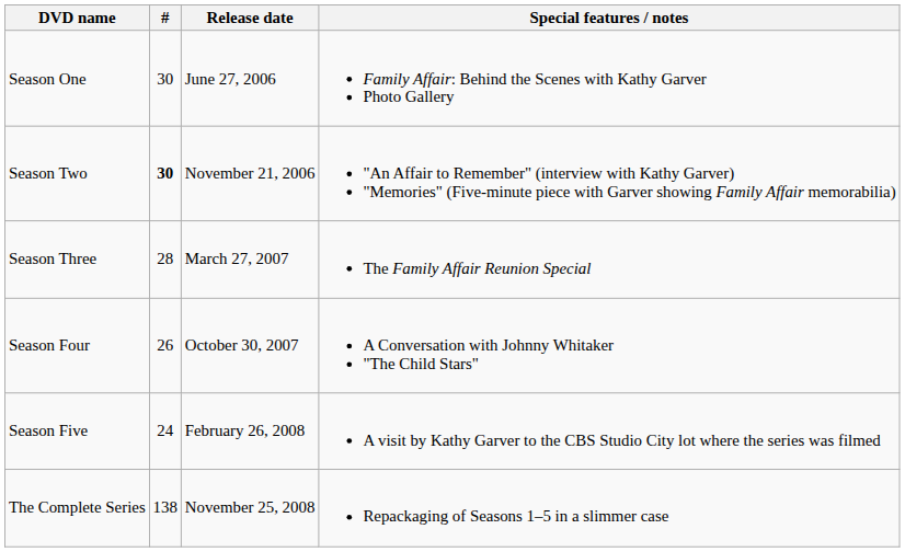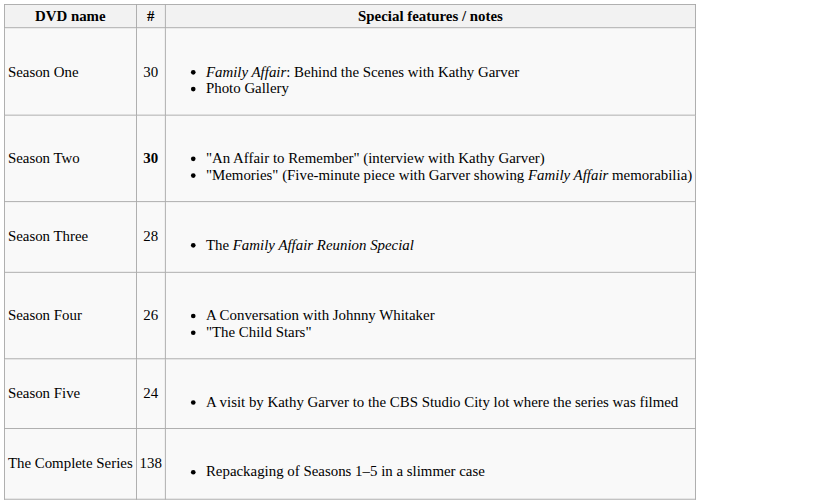 <table class="wikitable">
 <tr>
 <th>DVD name</th>
 <th> #</th>
-<th>Release date</th>
 <th>Special features / notes</th>
 </tr>
 <tr>
 <td>Season One</td>
 <td style="text-align:center;">30</td>
-<td>June 27, 2006</td>
 <td><br><ul><li><em>Family Affair</em>: Behind the Scenes with Kathy Garver</li><li>Photo Gallery</li></ul></td>
 </tr>
 <tr>
 <td>Season Two</td>
 <td style="text-align:center;"><strong>30</strong></td>
-<td>November 21, 2006</td>
 <td><br><ul><li>"An Affair to Remember" (interview with Kathy Garver)</li><li>"Memories" (Five-minute piece with Garver showing <em>Family Affair</em> memorabilia)</li></ul></td>
 </tr>
 <tr>
 <td>Season Three</td>
 <td style="text-align:center;">28</td>
-<td>March 27, 2007</td>
 <td><br><ul><li>The <em>Family Affair Reunion Special</em></li></ul></td>
 </tr>
 <tr>
 <td>Season Four</td>
 <td style="text-align:center;">26</td>
-<td>October 30, 2007</td>
 <td><br><ul><li>A Conversation with Johnny Whitaker</li><li>"The Child Stars"</li></ul></td>
 </tr>
 <tr>
 <td>Season Five</td>
 <td style="text-align:center;">24</td>
-<td>February 26, 2008</td>
 <td><br><ul><li>A visit by Kathy Garver to the CBS Studio City lot where the series was filmed</li></ul></td>
 </tr>
 <tr>
 <td>The Complete Series</td>
 <td style="text-align:center;">138</td>
-<td>November 25, 2008</td>
 <td><br><ul><li>Repackaging of Seasons 1–5 in a slimmer case</li></ul></td>
 </tr>
 </table>
